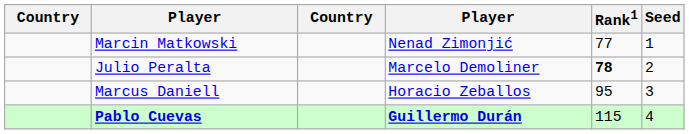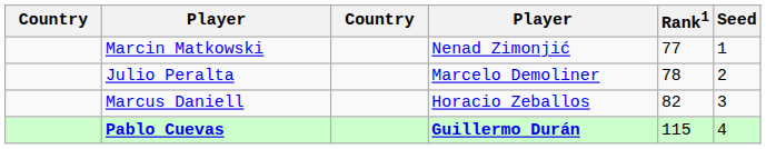 <table class="sortable wikitable">
 <tr>
 <th width="70">Country</th>
 <th width="175">Player</th>
 <th width="70">Country</th>
 <th width="175">Player</th>
 <th>Rank<sup>1</sup></th>
 <th>Seed</th>
 </tr>
 <tr>
 <td></td>
 <td><a href='#'>Marcin Matkowski</a></td>
 <td></td>
 <td><a href='#'>Nenad Zimonjić</a></td>
 <td>77</td>
 <td>1</td>
 </tr>
 <tr>
 <td></td>
 <td><a href='#'>Julio Peralta</a></td>
 <td></td>
 <td><a href='#'>Marcelo Demoliner</a></td>
-<td><strong>78</strong></td>
+<td>78</td>
 <td>2</td>
 </tr>
 <tr>
 <td></td>
 <td><a href='#'>Marcus Daniell</a></td>
 <td></td>
 <td><a href='#'>Horacio Zeballos</a></td>
-<td>95</td>
+<td>82</td>
 <td>3</td>
 </tr>
 <tr style="background:#cfc;">
 <td></td>
 <td><strong><a href='#'>Pablo Cuevas</a></strong></td>
 <td></td>
 <td><strong><a href='#'>Guillermo Durán</a></strong></td>
 <td>115</td>
 <td>4</td>
 </tr>
 </table>
